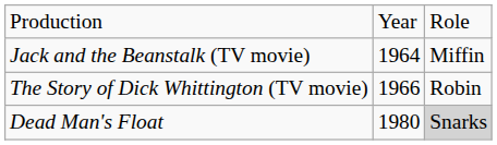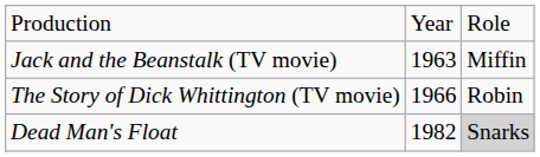 <table class="wikitable">
 <tr>
 <td>Production</td>
 <td>Year</td>
 <td>Role</td>
 </tr>
 <tr>
 <td><em>Jack and the Beanstalk</em> (TV movie)</td>
-<td>1964</td>
+<td>1963</td>
 <td>Miffin</td>
 </tr>
 <tr>
 <td><em>The Story of Dick Whittington</em> (TV movie)</td>
 <td>1966</td>
 <td>Robin</td>
 </tr>
 <tr>
 <td><em>Dead Man's Float</em></td>
-<td>1980</td>
+<td>1982</td>
 <td style="background: lightgrey;">Snarks</td>
 </tr>
 </table>
